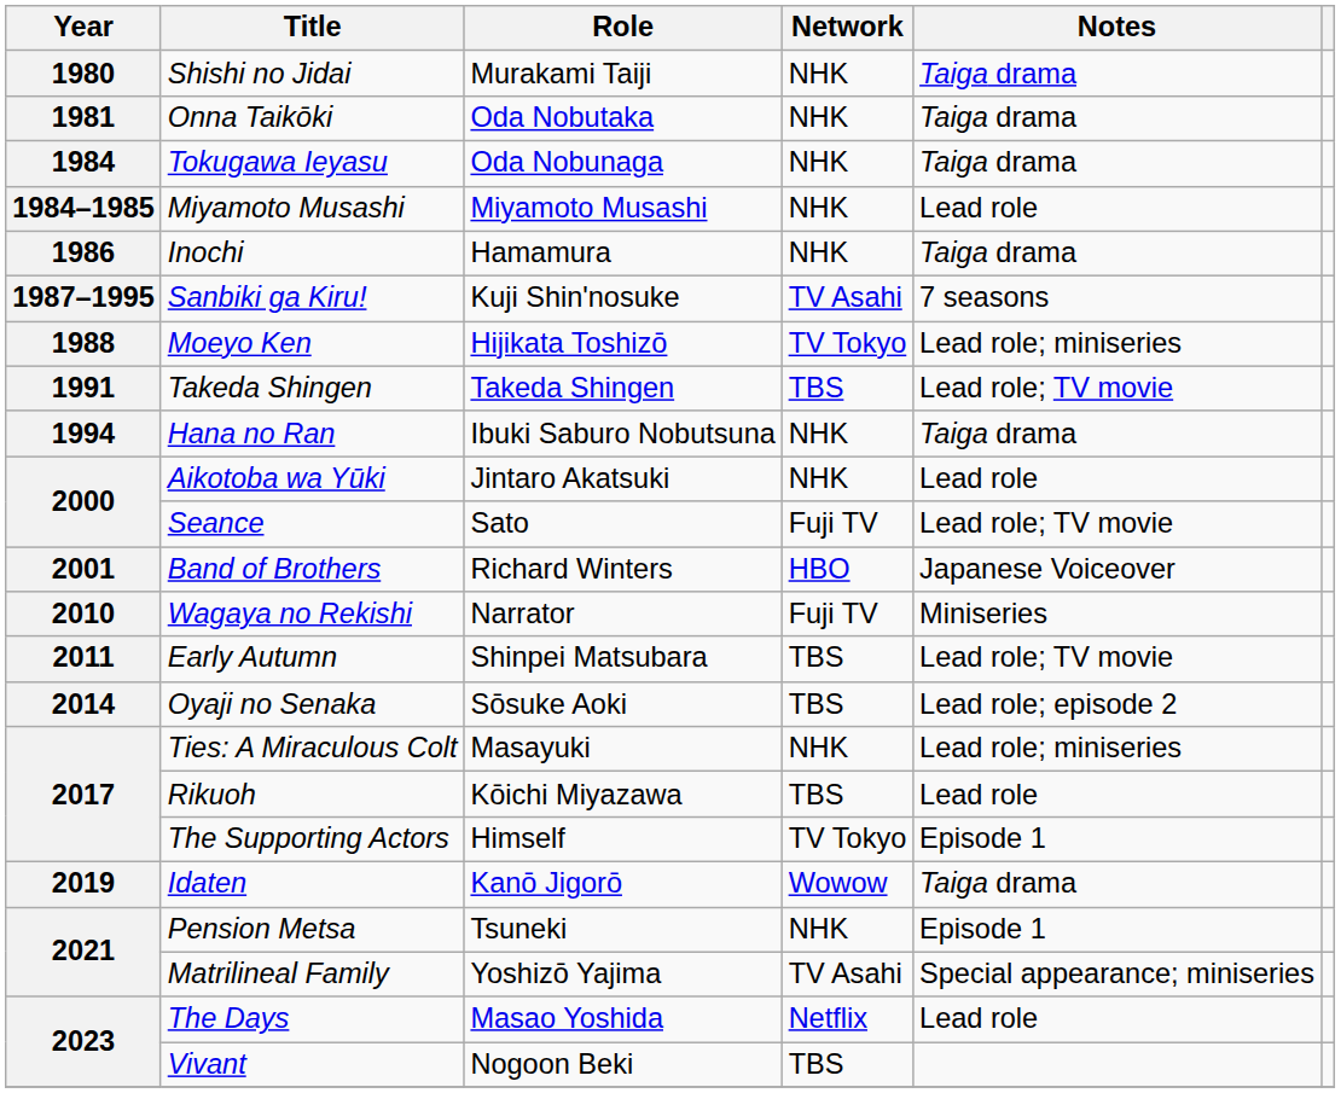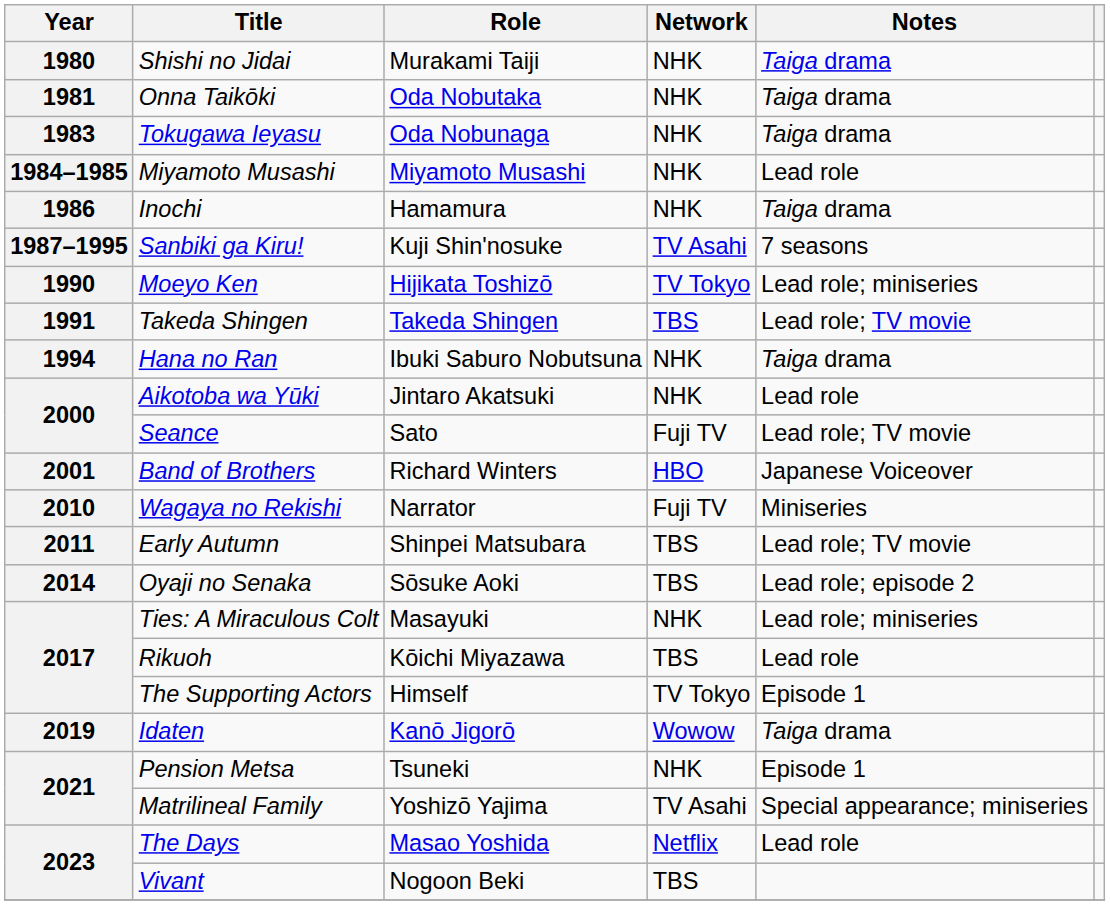 <table class="wikitable plainrowheaders sortable" style="margin-right: 0;">
 <tr>
 <th scope="col">Year</th>
 <th scope="col">Title</th>
 <th scope="col">Role</th>
 <th scope="col">Network</th>
 <th scope="col" class="unsortable">Notes</th>
 <th scope="col" class="unsortable"></th>
 </tr>
 <tr>
 <th scope="row">1980</th>
 <td><em>Shishi no Jidai</em></td>
 <td>Murakami Taiji</td>
 <td>NHK</td>
 <td><a href='#'><em>Taiga</em> drama</a></td>
 <td style="text-align:center;"></td>
 </tr>
 <tr>
 <th scope="row">1981</th>
 <td><em>Onna Taikōki</em></td>
 <td><a href='#'>Oda Nobutaka</a></td>
 <td>NHK</td>
 <td><em>Taiga</em> drama</td>
 <td style="text-align:center;"></td>
 </tr>
 <tr>
-<th scope="row">1984</th>
+<th scope="row">1983</th>
 <td><em><a href='#'>Tokugawa Ieyasu</a></em></td>
 <td><a href='#'>Oda Nobunaga</a></td>
 <td>NHK</td>
 <td><em>Taiga</em> drama</td>
 <td style="text-align:center;"></td>
 </tr>
 <tr>
 <th scope="row">1984–1985</th>
 <td><em>Miyamoto Musashi</em></td>
 <td><a href='#'>Miyamoto Musashi</a></td>
 <td>NHK</td>
 <td>Lead role</td>
 <td style="text-align:center;"></td>
 </tr>
 <tr>
 <th scope="row">1986</th>
 <td><em>Inochi</em></td>
 <td>Hamamura</td>
 <td>NHK</td>
 <td><em>Taiga</em> drama</td>
 <td style="text-align:center;"></td>
 </tr>
 <tr>
 <th scope="row">1987–1995</th>
 <td><em><a href='#'>Sanbiki ga Kiru!</a></em></td>
 <td>Kuji Shin'nosuke</td>
 <td><a href='#'>TV Asahi</a></td>
 <td>7 seasons</td>
 <td style="text-align:center;"></td>
 </tr>
 <tr>
-<th scope="row">1988</th>
+<th scope="row">1990</th>
 <td><em><a href='#'>Moeyo Ken</a></em></td>
 <td><a href='#'>Hijikata Toshizō</a></td>
 <td><a href='#'>TV Tokyo</a></td>
 <td>Lead role; miniseries</td>
 <td style="text-align:center;"></td>
 </tr>
 <tr>
 <th scope="row">1991</th>
 <td><em>Takeda Shingen</em></td>
 <td><a href='#'>Takeda Shingen</a></td>
 <td><a href='#'>TBS</a></td>
 <td>Lead role; <a href='#'>TV movie</a></td>
 <td style="text-align:center;"></td>
 </tr>
 <tr>
 <th scope="row">1994</th>
 <td><em><a href='#'>Hana no Ran</a></em></td>
 <td>Ibuki Saburo Nobutsuna</td>
 <td>NHK</td>
 <td><em>Taiga</em> drama</td>
 <td style="text-align:center;"></td>
 </tr>
 <tr>
 <th scope="row" rowspan=2>2000</th>
 <td><em><a href='#'>Aikotoba wa Yūki</a></em></td>
 <td>Jintaro Akatsuki</td>
 <td>NHK</td>
 <td>Lead role</td>
 <td style="text-align:center;"></td>
 </tr>
 <tr>
 <td><em><a href='#'>Seance</a></em></td>
 <td>Sato</td>
 <td>Fuji TV</td>
 <td>Lead role; TV movie</td>
 <td style="text-align:center;"></td>
 </tr>
 <tr>
 <th scope="row">2001</th>
 <td><em><a href='#'>Band of Brothers</a></em></td>
 <td>Richard Winters</td>
 <td><a href='#'>HBO</a></td>
 <td>Japanese Voiceover</td>
 <td style="text-align:center;"></td>
 </tr>
 <tr>
 <th scope="row">2010</th>
 <td><em><a href='#'>Wagaya no Rekishi</a></em></td>
 <td>Narrator</td>
 <td>Fuji TV</td>
 <td>Miniseries</td>
 <td style="text-align:center;"></td>
 </tr>
 <tr>
 <th scope="row">2011</th>
 <td><em>Early Autumn</em></td>
 <td>Shinpei Matsubara</td>
 <td>TBS</td>
 <td>Lead role; TV movie</td>
 <td style="text-align:center;"></td>
 </tr>
 <tr>
 <th scope="row">2014</th>
 <td><em>Oyaji no Senaka</em></td>
 <td>Sōsuke Aoki</td>
 <td>TBS</td>
 <td>Lead role; episode 2</td>
 <td style="text-align:center;"></td>
 </tr>
 <tr>
 <th scope="row" rowspan=3>2017</th>
 <td><em>Ties: A Miraculous Colt</em></td>
 <td>Masayuki</td>
 <td>NHK</td>
 <td>Lead role; miniseries</td>
 <td style="text-align:center;"></td>
 </tr>
 <tr>
 <td><em>Rikuoh</em></td>
 <td>Kōichi Miyazawa</td>
 <td>TBS</td>
 <td>Lead role</td>
 <td style="text-align:center;"></td>
 </tr>
 <tr>
 <td><em>The Supporting Actors</em></td>
 <td>Himself</td>
 <td>TV Tokyo</td>
 <td>Episode 1</td>
 <td style="text-align:center;"></td>
 </tr>
 <tr>
 <th scope="row">2019</th>
 <td><em><a href='#'>Idaten</a></em></td>
 <td><a href='#'>Kanō Jigorō</a></td>
 <td><a href='#'>Wowow</a></td>
 <td><em>Taiga</em> drama</td>
 <td style="text-align:center;"></td>
 </tr>
 <tr>
 <th scope="row" rowspan=2>2021</th>
 <td><em>Pension Metsa</em></td>
 <td>Tsuneki</td>
 <td>NHK</td>
 <td>Episode 1</td>
 <td style="text-align:center;"></td>
 </tr>
 <tr>
 <td><em>Matrilineal Family</em></td>
 <td>Yoshizō Yajima</td>
 <td>TV Asahi</td>
 <td>Special appearance; miniseries</td>
 <td style="text-align:center;"></td>
 </tr>
 <tr>
 <th scope="row" rowspan=2>2023</th>
 <td><a href='#'><em>The Days</em></a></td>
 <td><a href='#'>Masao Yoshida</a></td>
 <td><a href='#'>Netflix</a></td>
 <td>Lead role</td>
 <td style="text-align:center;"></td>
 </tr>
 <tr>
 <td><a href='#'><em>Vivant</em></a></td>
 <td>Nogoon Beki</td>
 <td>TBS</td>
 <td></td>
 <td style="text-align:center;"></td>
 </tr>
 <tr>
 </tr>
 </table>
